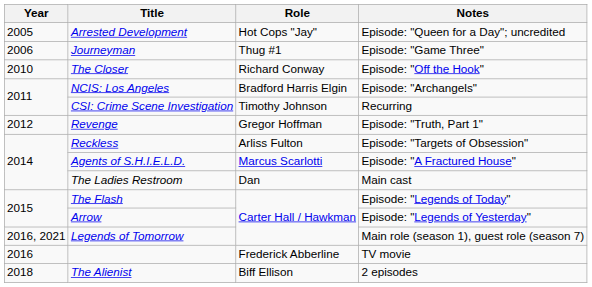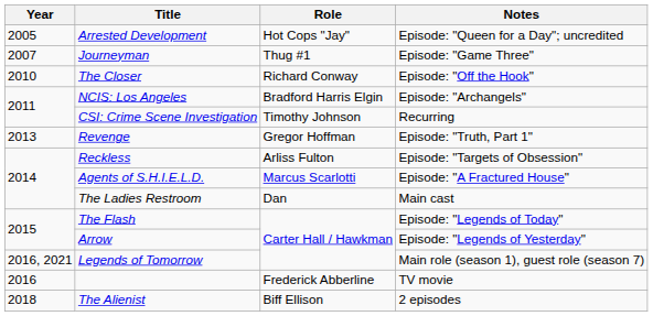 <table class="wikitable">
 <tr>
 <th>Year</th>
 <th>Title</th>
 <th>Role</th>
 <th>Notes</th>
 </tr>
 <tr>
 <td>2005</td>
 <td><em><a href='#'>Arrested Development</a></em></td>
 <td>Hot Cops "Jay"</td>
 <td>Episode: "Queen for a Day"; uncredited</td>
 </tr>
 <tr>
-<td>2006</td>
+<td>2007</td>
 <td><em><a href='#'>Journeyman</a></em></td>
 <td>Thug #1</td>
 <td>Episode: "Game Three"</td>
 </tr>
 <tr>
 <td>2010</td>
 <td><em><a href='#'>The Closer</a></em></td>
 <td>Richard Conway</td>
 <td>Episode: "<a href='#'>Off the Hook</a>"</td>
 </tr>
 <tr>
 <td rowspan="2">2011</td>
 <td><em><a href='#'>NCIS: Los Angeles</a></em></td>
 <td>Bradford Harris Elgin</td>
 <td>Episode: "Archangels"</td>
 </tr>
 <tr>
 <td><em><a href='#'>CSI: Crime Scene Investigation</a></em></td>
 <td>Timothy Johnson</td>
 <td>Recurring</td>
 </tr>
 <tr>
-<td>2012</td>
+<td>2013</td>
 <td><em><a href='#'>Revenge</a></em></td>
 <td>Gregor Hoffman</td>
 <td>Episode: "Truth, Part 1"</td>
 </tr>
 <tr>
 <td rowspan="3">2014</td>
 <td><em><a href='#'>Reckless</a></em></td>
 <td>Arliss Fulton</td>
 <td>Episode: "Targets of Obsession"</td>
 </tr>
 <tr>
 <td><em><a href='#'>Agents of S.H.I.E.L.D.</a></em></td>
 <td><a href='#'>Marcus Scarlotti</a></td>
 <td>Episode: "<a href='#'>A Fractured House</a>"</td>
 </tr>
 <tr>
 <td><em>The Ladies Restroom</em></td>
 <td>Dan</td>
 <td>Main cast</td>
 </tr>
 <tr>
 <td rowspan="2">2015</td>
 <td><em><a href='#'>The Flash</a></em></td>
 <td rowspan="3"><a href='#'>Carter Hall / Hawkman</a></td>
 <td>Episode: "<a href='#'>Legends of Today</a>"</td>
 </tr>
 <tr>
 <td><em><a href='#'>Arrow</a></em></td>
 <td>Episode: "<a href='#'>Legends of Yesterday</a>"</td>
 </tr>
 <tr>
 <td>2016, 2021</td>
 <td><em><a href='#'>Legends of Tomorrow</a></em></td>
 <td>Main role (season 1), guest role (season 7)</td>
 </tr>
 <tr>
 <td>2016</td>
 <td><em></em></td>
 <td>Frederick Abberline</td>
 <td>TV movie</td>
 </tr>
 <tr>
 <td>2018</td>
 <td><em><a href='#'>The Alienist</a></em></td>
 <td>Biff Ellison</td>
 <td>2 episodes</td>
 </tr>
 </table>
